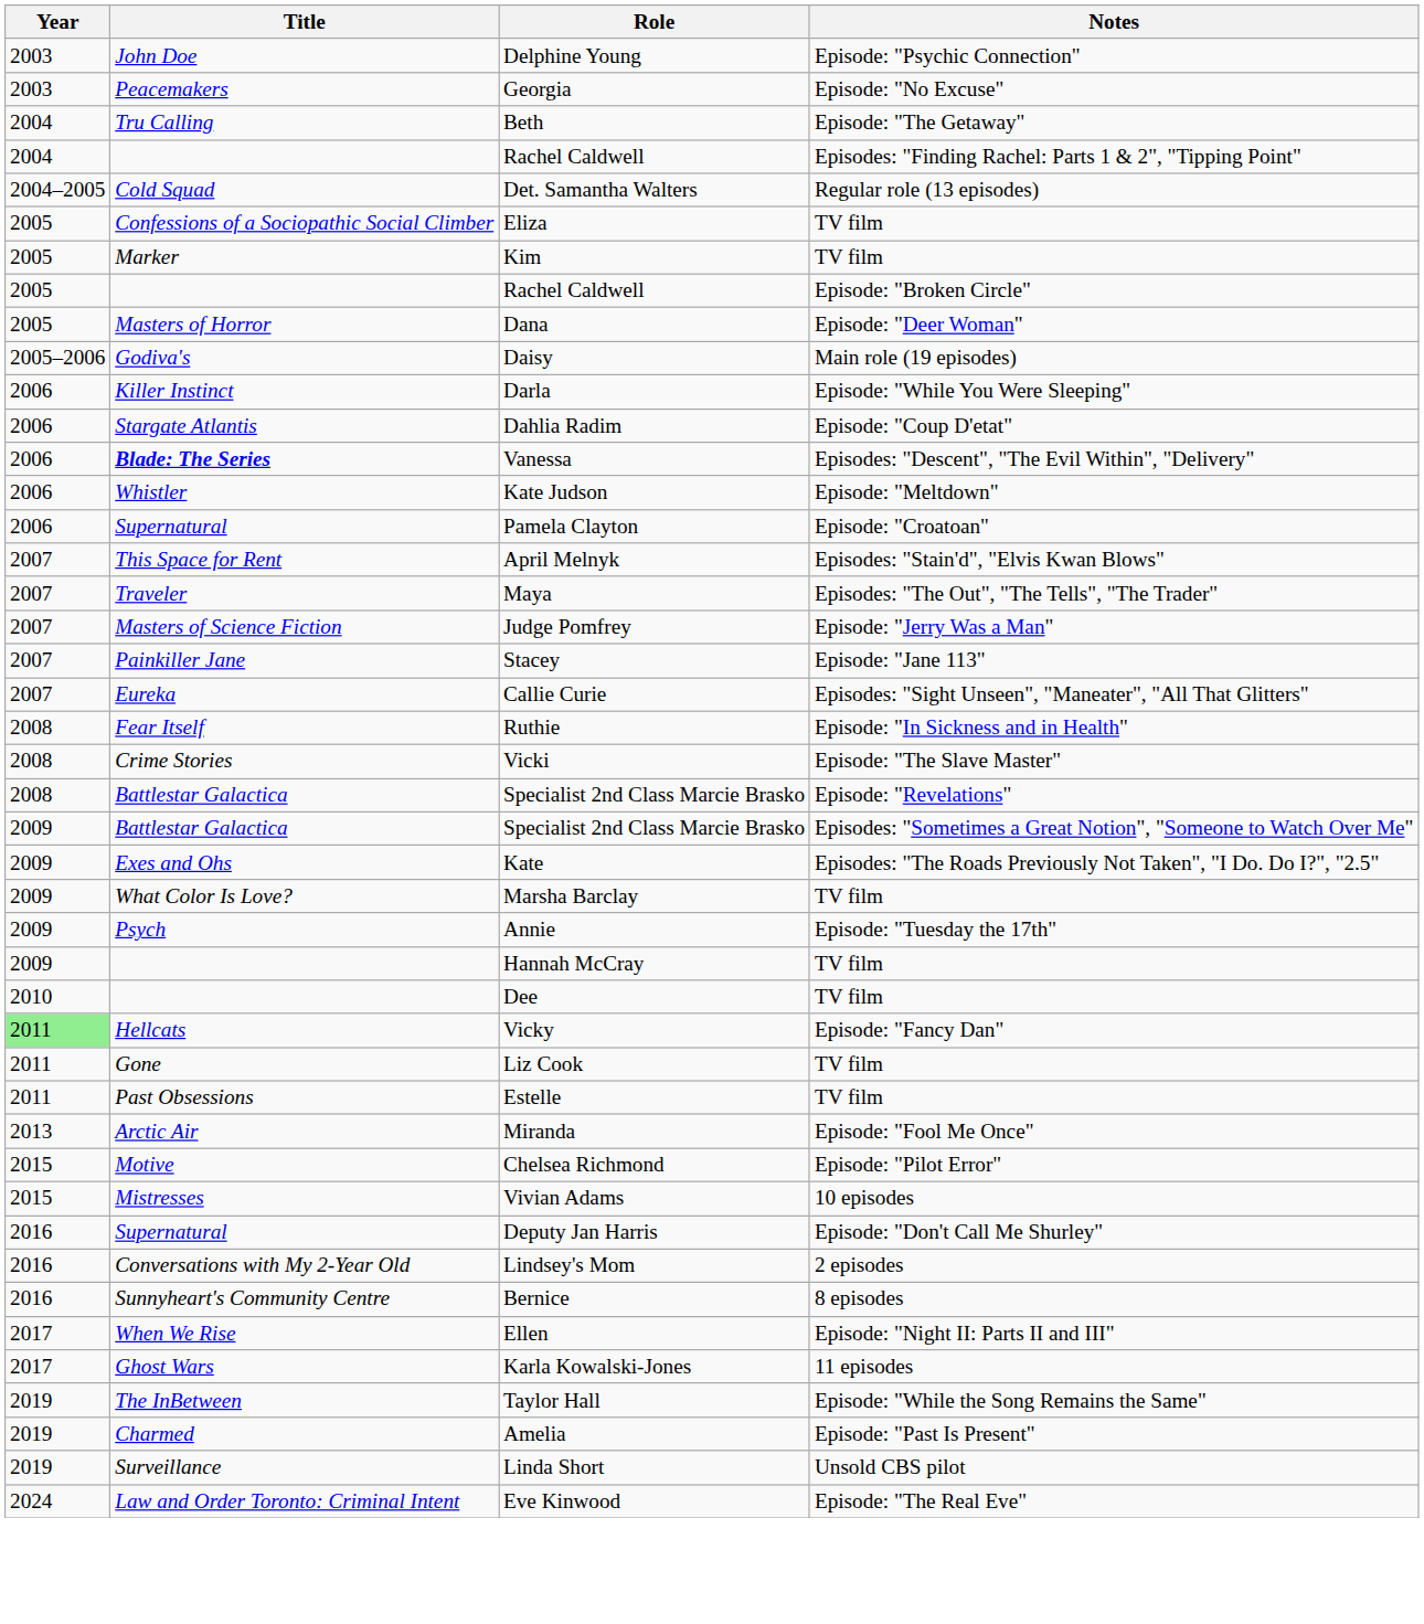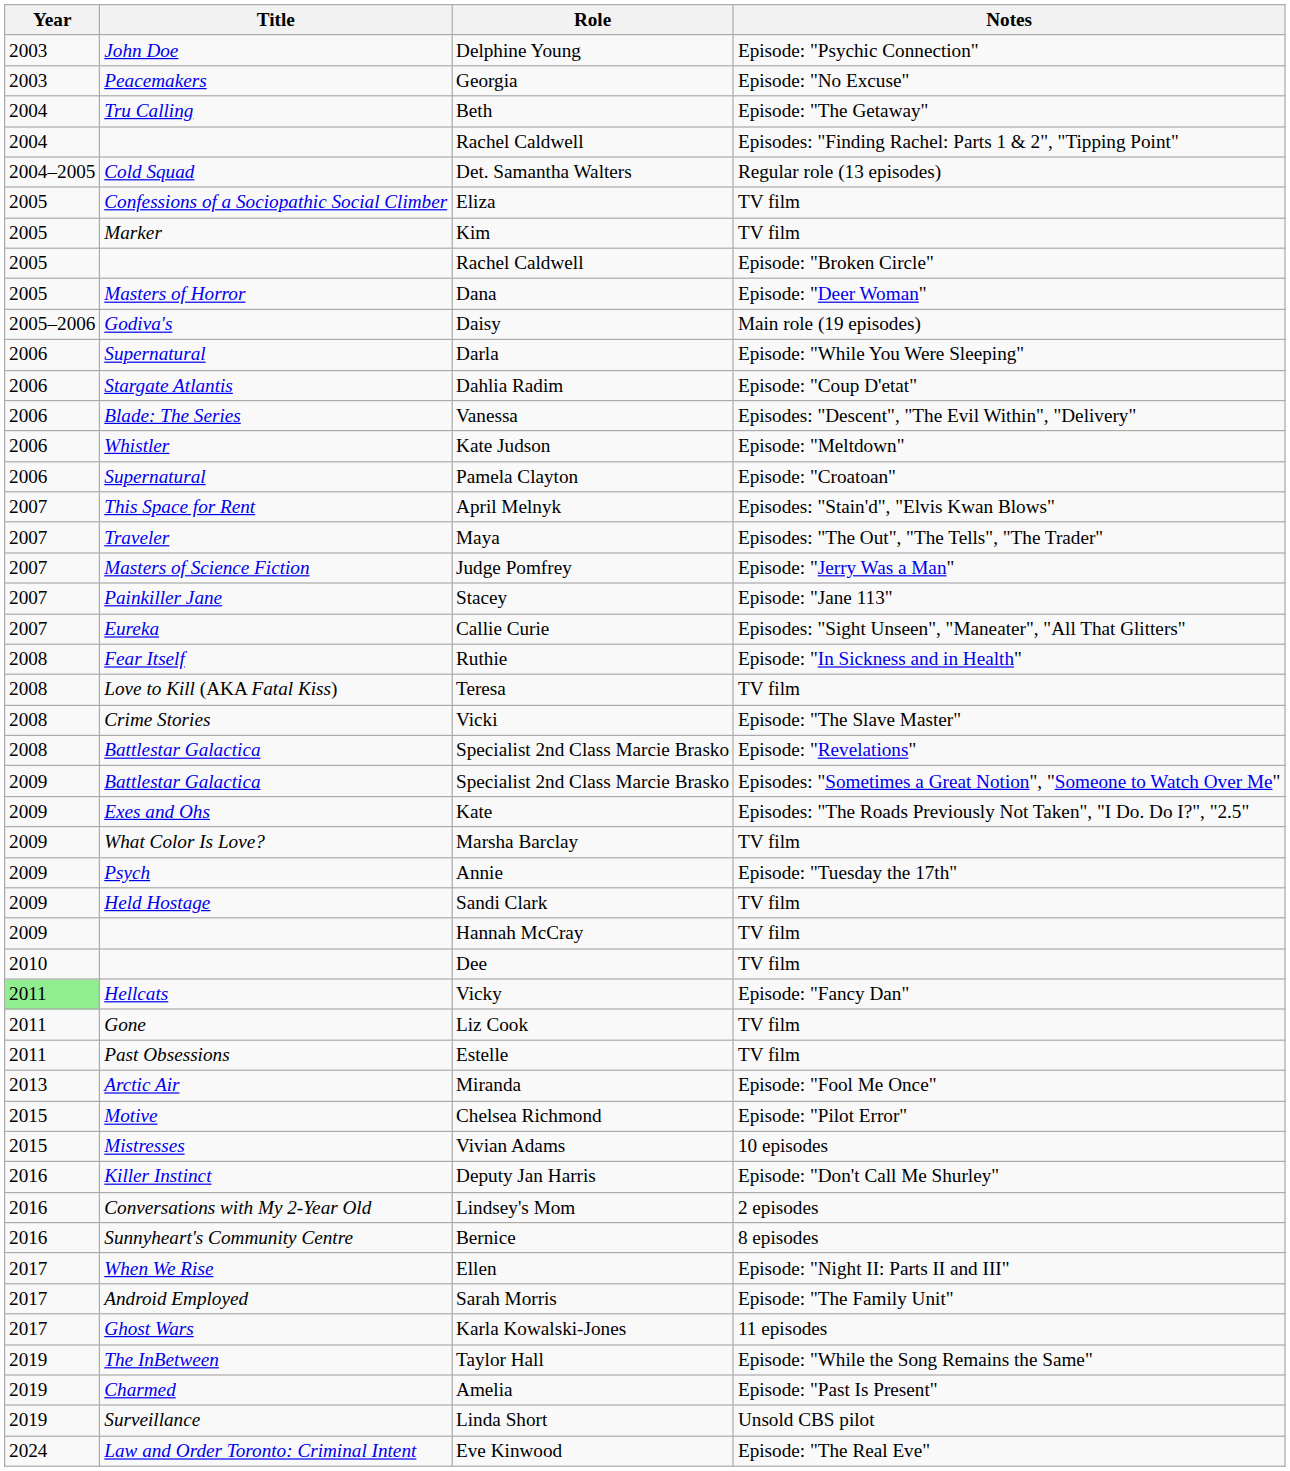 <table class="wikitable sortable">
 <tr>
 <th>Year</th>
 <th>Title</th>
 <th>Role</th>
 <th class="unsortable">Notes</th>
 </tr>
 <tr>
 <td>2003</td>
 <td><em><a href='#'>John Doe</a></em></td>
 <td>Delphine Young</td>
 <td>Episode: "Psychic Connection"</td>
 </tr>
 <tr>
 <td>2003</td>
 <td><em><a href='#'>Peacemakers</a></em></td>
 <td>Georgia</td>
 <td>Episode: "No Excuse"</td>
 </tr>
 <tr>
 <td>2004</td>
 <td><em><a href='#'>Tru Calling</a></em></td>
 <td>Beth</td>
 <td>Episode: "The Getaway"</td>
 </tr>
 <tr>
 <td>2004</td>
 <td><em></em></td>
 <td>Rachel Caldwell</td>
 <td>Episodes: "Finding Rachel: Parts 1 & 2", "Tipping Point"</td>
 </tr>
 <tr>
 <td>2004–2005</td>
 <td><em><a href='#'>Cold Squad</a></em></td>
 <td>Det. Samantha Walters</td>
 <td>Regular role (13 episodes)</td>
 </tr>
 <tr>
 <td>2005</td>
 <td><em><a href='#'>Confessions of a Sociopathic Social Climber</a></em></td>
 <td>Eliza</td>
 <td>TV film</td>
 </tr>
 <tr>
 <td>2005</td>
 <td><em>Marker</em></td>
 <td>Kim</td>
 <td>TV film</td>
 </tr>
 <tr>
 <td>2005</td>
 <td><em></em></td>
 <td>Rachel Caldwell</td>
 <td>Episode: "Broken Circle"</td>
 </tr>
 <tr>
 <td>2005</td>
 <td><em><a href='#'>Masters of Horror</a></em></td>
 <td>Dana</td>
 <td>Episode: "<a href='#'>Deer Woman</a>"</td>
 </tr>
 <tr>
 <td>2005–2006</td>
 <td><em><a href='#'>Godiva's</a></em></td>
 <td>Daisy</td>
 <td>Main role (19 episodes)</td>
 </tr>
 <tr>
 <td>2006</td>
-<td><em><a href='#'>Killer Instinct</a></em></td>
+<td><em><a href='#'>Supernatural</a></em></td>
 <td>Darla</td>
 <td>Episode: "While You Were Sleeping"</td>
 </tr>
 <tr>
 <td>2006</td>
 <td><em><a href='#'>Stargate Atlantis</a></em></td>
 <td>Dahlia Radim</td>
 <td>Episode: "Coup D'etat"</td>
 </tr>
 <tr>
 <td>2006</td>
-<td><strong><em><a href='#'>Blade: The Series</a></em></strong></td>
+<td><em><a href='#'>Blade: The Series</a></em></td>
 <td>Vanessa</td>
 <td>Episodes: "Descent", "The Evil Within", "Delivery"</td>
 </tr>
 <tr>
 <td>2006</td>
 <td><em><a href='#'>Whistler</a></em></td>
 <td>Kate Judson</td>
 <td>Episode: "Meltdown"</td>
 </tr>
 <tr>
 <td>2006</td>
 <td><em><a href='#'>Supernatural</a></em></td>
 <td>Pamela Clayton</td>
 <td>Episode: "Croatoan"</td>
 </tr>
 <tr>
 <td>2007</td>
 <td><em><a href='#'>This Space for Rent</a></em></td>
 <td>April Melnyk</td>
 <td>Episodes: "Stain'd", "Elvis Kwan Blows"</td>
 </tr>
 <tr>
 <td>2007</td>
 <td><em><a href='#'>Traveler</a></em></td>
 <td>Maya</td>
 <td>Episodes: "The Out", "The Tells", "The Trader"</td>
 </tr>
 <tr>
 <td>2007</td>
 <td><em><a href='#'>Masters of Science Fiction</a></em></td>
 <td>Judge Pomfrey</td>
 <td>Episode: "<a href='#'>Jerry Was a Man</a>"</td>
 </tr>
 <tr>
 <td>2007</td>
 <td><em><a href='#'>Painkiller Jane</a></em></td>
 <td>Stacey</td>
 <td>Episode: "Jane 113"</td>
 </tr>
 <tr>
 <td>2007</td>
 <td><em><a href='#'>Eureka</a></em></td>
 <td>Callie Curie</td>
 <td>Episodes: "Sight Unseen", "Maneater", "All That Glitters"</td>
 </tr>
 <tr>
 <td>2008</td>
 <td><em><a href='#'>Fear Itself</a></em></td>
 <td>Ruthie</td>
 <td>Episode: "<a href='#'>In Sickness and in Health</a>"</td>
 </tr>
 <tr>
 <td>2008</td>
+<td><em>Love to Kill</em> (AKA <em>Fatal Kiss</em>)</td>
+<td>Teresa</td>
+<td>TV film</td>
+</tr>
+<tr>
+<td>2008</td>
 <td><em>Crime Stories</em></td>
 <td>Vicki</td>
 <td>Episode: "The Slave Master"</td>
 </tr>
 <tr>
 <td>2008</td>
 <td><em><a href='#'>Battlestar Galactica</a></em></td>
 <td>Specialist 2nd Class Marcie Brasko</td>
 <td>Episode: "<a href='#'>Revelations</a>"</td>
 </tr>
 <tr>
 <td>2009</td>
 <td><em><a href='#'>Battlestar Galactica</a></em></td>
 <td>Specialist 2nd Class Marcie Brasko</td>
 <td>Episodes: "<a href='#'>Sometimes a Great Notion</a>", "<a href='#'>Someone to Watch Over Me</a>"</td>
 </tr>
 <tr>
 <td>2009</td>
 <td><em><a href='#'>Exes and Ohs</a></em></td>
 <td>Kate</td>
 <td>Episodes: "The Roads Previously Not Taken", "I Do. Do I?", "2.5"</td>
 </tr>
 <tr>
 <td>2009</td>
 <td><em>What Color Is Love?</em></td>
 <td>Marsha Barclay</td>
 <td>TV film</td>
 </tr>
 <tr>
 <td>2009</td>
 <td><em><a href='#'>Psych</a></em></td>
 <td>Annie</td>
 <td>Episode: "Tuesday the 17th"</td>
+</tr>
+<tr>
+<td>2009</td>
+<td><em><a href='#'>Held Hostage</a></em></td>
+<td>Sandi Clark</td>
+<td>TV film</td>
 </tr>
 <tr>
 <td>2009</td>
 <td><em></em></td>
 <td>Hannah McCray</td>
 <td>TV film</td>
 </tr>
 <tr>
 <td>2010</td>
 <td><em></em></td>
 <td>Dee</td>
 <td>TV film</td>
 </tr>
 <tr>
 <td style="background: lightgreen;">2011</td>
 <td><em><a href='#'>Hellcats</a></em></td>
 <td>Vicky</td>
 <td>Episode: "Fancy Dan"</td>
 </tr>
 <tr>
 <td>2011</td>
 <td><em>Gone</em></td>
 <td>Liz Cook</td>
 <td>TV film</td>
 </tr>
 <tr>
 <td>2011</td>
 <td><em>Past Obsessions</em></td>
 <td>Estelle</td>
 <td>TV film</td>
 </tr>
 <tr>
 <td>2013</td>
 <td><em><a href='#'>Arctic Air</a></em></td>
 <td>Miranda</td>
 <td>Episode: "Fool Me Once"</td>
 </tr>
 <tr>
 <td>2015</td>
 <td><em><a href='#'>Motive</a></em></td>
 <td>Chelsea Richmond</td>
 <td>Episode: "Pilot Error"</td>
 </tr>
 <tr>
 <td>2015</td>
 <td><em><a href='#'>Mistresses</a></em></td>
 <td>Vivian Adams</td>
 <td>10 episodes</td>
 </tr>
 <tr>
 <td>2016</td>
-<td><em><a href='#'>Supernatural</a></em></td>
+<td><em><a href='#'>Killer Instinct</a></em></td>
 <td>Deputy Jan Harris</td>
 <td>Episode: "Don't Call Me Shurley"</td>
 </tr>
 <tr>
 <td>2016</td>
 <td><em>Conversations with My 2-Year Old</em></td>
 <td>Lindsey's Mom</td>
 <td>2 episodes</td>
 </tr>
 <tr>
 <td>2016</td>
 <td><em>Sunnyheart's Community Centre</em></td>
 <td>Bernice</td>
 <td>8 episodes</td>
 </tr>
 <tr>
 <td>2017</td>
 <td><em><a href='#'>When We Rise</a></em></td>
 <td>Ellen</td>
 <td>Episode: "Night II: Parts II and III"</td>
+</tr>
+<tr>
+<td>2017</td>
+<td><em>Android Employed</em></td>
+<td>Sarah Morris</td>
+<td>Episode: "The Family Unit"</td>
 </tr>
 <tr>
 <td>2017</td>
 <td><em><a href='#'>Ghost Wars</a></em></td>
 <td>Karla Kowalski-Jones</td>
 <td>11 episodes</td>
 </tr>
 <tr>
 <td>2019</td>
 <td data-sort-value="InBetween, The"><em><a href='#'>The InBetween</a></em></td>
 <td>Taylor Hall</td>
 <td>Episode: "While the Song Remains the Same"</td>
 </tr>
 <tr>
 <td>2019</td>
 <td><em><a href='#'>Charmed</a></em></td>
 <td>Amelia</td>
 <td>Episode: "Past Is Present"</td>
 </tr>
 <tr>
 <td>2019</td>
 <td><em>Surveillance</em></td>
 <td>Linda Short</td>
 <td>Unsold CBS pilot</td>
 </tr>
 <tr>
 <td>2024</td>
 <td><em><a href='#'>Law and Order Toronto: Criminal Intent</a></em></td>
 <td>Eve Kinwood</td>
 <td>Episode: "The Real Eve"</td>
 </tr>
 </table>
